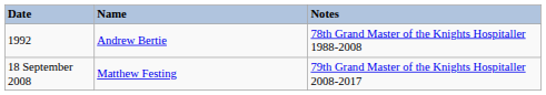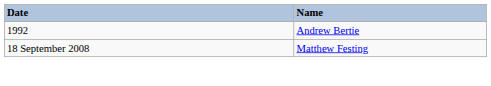 <table class="wikitable" width="70%" style="font-size: 85%; border: gray solid 1px; border-collapse: collapse; text-align: middle;">
 <tr>
 <th style="text-align: left;background:#B0C4DE">Date</th>
 <th width="240" style="text-align: left;background:#B0C4DE">Name</th>
-<th style="text-align: left;background:#B0C4DE">Notes</th>
 </tr>
 <tr>
 <td>1992</td>
 <td><a href='#'>Andrew Bertie</a></td>
-<td><a href='#'>78th Grand Master of the Knights Hospitaller</a> 1988-2008</td>
 </tr>
 <tr>
 <td>18 September 2008</td>
 <td><a href='#'>Matthew Festing</a></td>
-<td><a href='#'>79th Grand Master of the Knights Hospitaller</a> 2008-2017</td>
 </tr>
 </table>
